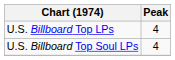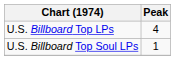 <table class="wikitable">
 <tr>
 <th>Chart (1974)</th>
 <th>Peak<br></th>
 </tr>
 <tr>
 <td>U.S. <a href='#'><em>Billboard</em> Top LPs</a></td>
 <td align="center">4</td>
 </tr>
 <tr>
 <td>U.S. <em>Billboard</em> <a href='#'>Top Soul LPs</a></td>
-<td align="center">4</td>
+<td align="center">1</td>
 </tr>
 <tr>
 </tr>
 </table>
